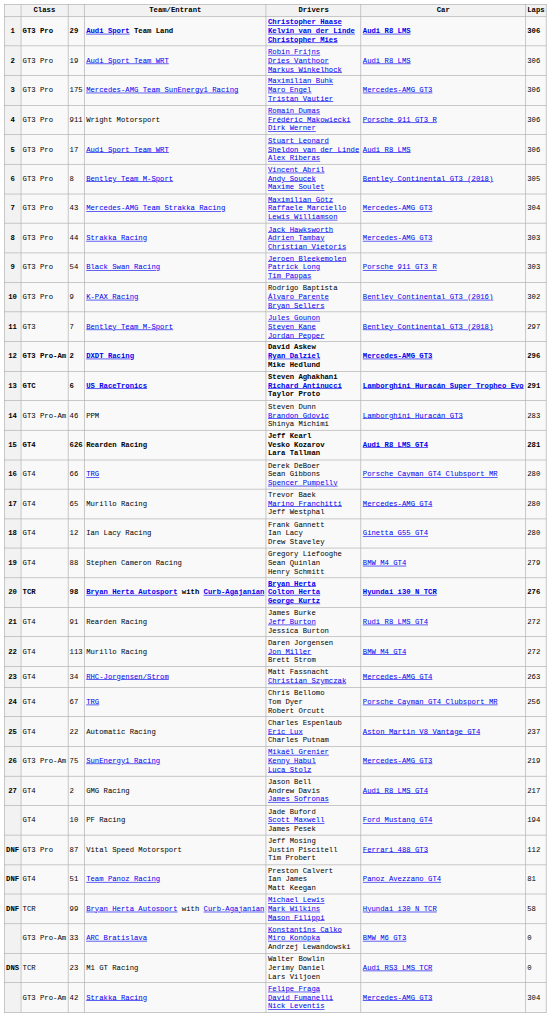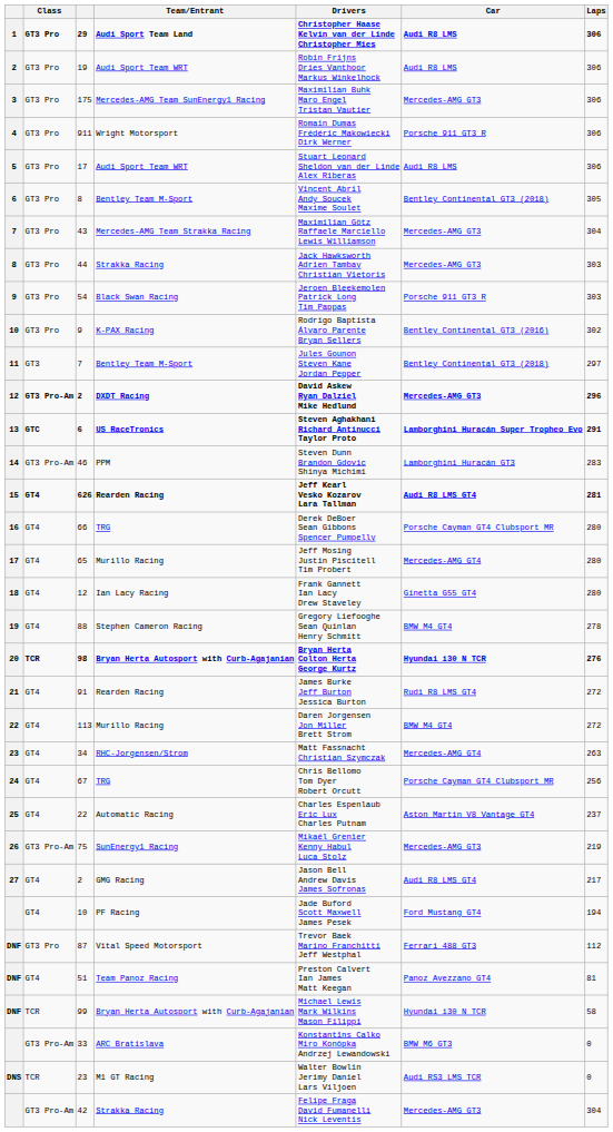 <table class="wikitable" style="font-size:90%;">
 <tr>
 <th></th>
 <th>Class</th>
 <th></th>
 <th>Team/Entrant</th>
 <th>Drivers</th>
 <th>Car</th>
 <th>Laps</th>
 </tr>
 <tr>
 <th>1</th>
 <td><strong>GT3 Pro</strong></td>
 <td><strong>29</strong></td>
 <td><strong> <a href='#'>Audi Sport</a> Team Land</strong></td>
 <td><strong> <a href='#'>Christopher Haase</a><br> <a href='#'>Kelvin van der Linde</a><br> <a href='#'>Christopher Mies</a></strong></td>
 <td><strong><a href='#'>Audi R8 LMS</a></strong></td>
 <td><strong>306</strong></td>
 </tr>
 <tr>
 <th>2</th>
 <td>GT3 Pro</td>
 <td>19</td>
 <td> <a href='#'>Audi Sport Team WRT</a></td>
 <td> <a href='#'>Robin Frijns</a><br> <a href='#'>Dries Vanthoor</a><br> <a href='#'>Markus Winkelhock</a></td>
 <td><a href='#'>Audi R8 LMS</a></td>
 <td>306</td>
 </tr>
 <tr>
 <th>3</th>
 <td>GT3 Pro</td>
 <td>175</td>
 <td> <a href='#'>Mercedes-AMG Team SunEnergy1 Racing</a></td>
 <td> <a href='#'>Maximilian Buhk</a><br> <a href='#'>Maro Engel</a><br> <a href='#'>Tristan Vautier</a></td>
 <td><a href='#'>Mercedes-AMG GT3</a></td>
 <td>306</td>
 </tr>
 <tr>
 <th>4</th>
 <td>GT3 Pro</td>
 <td>911</td>
 <td> Wright Motorsport</td>
 <td> <a href='#'>Romain Dumas</a><br> <a href='#'>Frédéric Makowiecki</a><br> <a href='#'>Dirk Werner</a></td>
 <td><a href='#'>Porsche 911 GT3 R</a></td>
 <td>306</td>
 </tr>
 <tr>
 <th>5</th>
 <td>GT3 Pro</td>
 <td>17</td>
 <td> <a href='#'>Audi Sport Team WRT</a></td>
 <td> <a href='#'>Stuart Leonard</a><br> <a href='#'>Sheldon van der Linde</a><br> <a href='#'>Alex Riberas</a></td>
 <td><a href='#'>Audi R8 LMS</a></td>
 <td>306</td>
 </tr>
 <tr>
 <th>6</th>
 <td>GT3 Pro</td>
 <td>8</td>
 <td> <a href='#'>Bentley Team M-Sport</a></td>
 <td> <a href='#'>Vincent Abril</a><br> <a href='#'>Andy Soucek</a><br> <a href='#'>Maxime Soulet</a></td>
 <td><a href='#'>Bentley Continental GT3 (2018)</a></td>
 <td>305</td>
 </tr>
 <tr>
 <th>7</th>
 <td>GT3 Pro</td>
 <td>43</td>
 <td> <a href='#'>Mercedes-AMG Team Strakka Racing</a></td>
 <td> <a href='#'>Maximilian Götz</a><br> <a href='#'>Raffaele Marciello</a><br> <a href='#'>Lewis Williamson</a></td>
 <td><a href='#'>Mercedes-AMG GT3</a></td>
 <td>304</td>
 </tr>
 <tr>
 <th>8</th>
 <td>GT3 Pro</td>
 <td>44</td>
 <td> <a href='#'>Strakka Racing</a></td>
 <td> <a href='#'>Jack Hawksworth</a><br> <a href='#'>Adrien Tambay</a><br> <a href='#'>Christian Vietoris</a></td>
 <td><a href='#'>Mercedes-AMG GT3</a></td>
 <td>303</td>
 </tr>
 <tr>
 <th>9</th>
 <td>GT3 Pro</td>
 <td>54</td>
 <td> <a href='#'>Black Swan Racing</a></td>
 <td> <a href='#'>Jeroen Bleekemolen</a><br> <a href='#'>Patrick Long</a><br> <a href='#'>Tim Pappas</a></td>
 <td><a href='#'>Porsche 911 GT3 R</a></td>
 <td>303</td>
 </tr>
 <tr>
 <th>10</th>
 <td>GT3 Pro</td>
 <td>9</td>
 <td> <a href='#'>K-PAX Racing</a></td>
 <td> Rodrigo Baptista<br> <a href='#'>Álvaro Parente</a><br> <a href='#'>Bryan Sellers</a></td>
 <td><a href='#'>Bentley Continental GT3 (2016)</a></td>
 <td>302</td>
 </tr>
 <tr>
 <th>11</th>
 <td>GT3</td>
 <td>7</td>
 <td> <a href='#'>Bentley Team M-Sport</a></td>
 <td> <a href='#'>Jules Gounon</a><br> <a href='#'>Steven Kane</a><br> <a href='#'>Jordan Pepper</a></td>
 <td><a href='#'>Bentley Continental GT3 (2018)</a></td>
 <td>297</td>
 </tr>
 <tr>
 <th>12</th>
 <td><strong>GT3 Pro-Am</strong></td>
 <td><strong>2</strong></td>
 <td><strong> <a href='#'>DXDT Racing</a></strong></td>
 <td><strong> David Askew<br> <a href='#'>Ryan Dalziel</a><br> Mike Hedlund</strong></td>
 <td><strong><a href='#'>Mercedes-AMG GT3</a></strong></td>
 <td><strong>296</strong></td>
 </tr>
 <tr>
 <th>13</th>
 <td><strong>GTC</strong></td>
 <td><strong>6</strong></td>
 <td><strong> <a href='#'>US RaceTronics</a></strong></td>
 <td><strong> Steven Aghakhani<br> <a href='#'>Richard Antinucci</a><br> Taylor Proto</strong></td>
 <td><strong><a href='#'>Lamborghini Huracán Super Tropheo Evo</a></strong></td>
 <td><strong>291</strong></td>
 </tr>
 <tr>
 <th>14</th>
 <td>GT3 Pro-Am</td>
 <td>46</td>
 <td> PPM</td>
 <td> Steven Dunn<br> <a href='#'>Brandon Gdovic</a><br> Shinya Michimi</td>
 <td><a href='#'>Lamborghini Huracán GT3</a></td>
 <td>283</td>
 </tr>
 <tr>
 <th>15</th>
 <td><strong>GT4</strong></td>
 <td><strong>626</strong></td>
 <td><strong> Rearden Racing</strong></td>
 <td><strong> Jeff Kearl<br> Vesko Kozarov<br> Lara Tallman</strong></td>
 <td><strong><a href='#'>Audi R8 LMS GT4</a></strong></td>
 <td><strong>281</strong></td>
 </tr>
 <tr>
 <th>16</th>
 <td>GT4</td>
 <td>66</td>
 <td> <a href='#'>TRG</a></td>
 <td> Derek DeBoer<br> Sean Gibbons<br> <a href='#'>Spencer Pumpelly</a></td>
 <td><a href='#'>Porsche Cayman GT4 Clubsport MR</a></td>
 <td>280</td>
 </tr>
 <tr>
 <th>17</th>
 <td>GT4</td>
 <td>65</td>
 <td> Murillo Racing</td>
-<td> Trevor Baek<br> <a href='#'>Marino Franchitti</a><br> Jeff Westphal</td>
+<td> Jeff Mosing<br> Justin Piscitell<br> Tim Probert</td>
 <td><a href='#'>Mercedes-AMG GT4</a></td>
 <td>280</td>
 </tr>
 <tr>
 <th>18</th>
 <td>GT4</td>
 <td>12</td>
 <td> Ian Lacy Racing</td>
 <td> Frank Gannett<br> Ian Lacy<br> Drew Staveley</td>
 <td><a href='#'>Ginetta G55 GT4</a></td>
 <td>280</td>
 </tr>
 <tr>
 <th>19</th>
 <td>GT4</td>
 <td>88</td>
 <td> Stephen Cameron Racing</td>
 <td> Gregory Liefooghe<br> Sean Quinlan<br> Henry Schmitt</td>
 <td><a href='#'>BMW M4 GT4</a></td>
-<td>279</td>
+<td>278</td>
 </tr>
 <tr>
 <th>20</th>
 <td><strong>TCR</strong></td>
 <td><strong>98</strong></td>
 <td><strong> <a href='#'>Bryan Herta Autosport</a> with <a href='#'>Curb-Agajanian</a></strong></td>
 <td><strong> <a href='#'>Bryan Herta</a><br> <a href='#'>Colton Herta</a><br> <a href='#'>George Kurtz</a></strong></td>
 <td><strong><a href='#'>Hyundai i30 N TCR</a></strong></td>
 <td><strong>276</strong></td>
 </tr>
 <tr>
 <th>21</th>
 <td>GT4</td>
 <td>91</td>
 <td> Rearden Racing</td>
 <td> James Burke<br> <a href='#'>Jeff Burton</a><br> Jessica Burton</td>
 <td><a href='#'>Rudi R8 LMS GT4</a></td>
 <td>272</td>
 </tr>
 <tr>
 <th>22</th>
 <td>GT4</td>
 <td>113</td>
 <td> Murillo Racing</td>
 <td> Daren Jorgensen<br> <a href='#'>Jon Miller</a><br> Brett Strom</td>
 <td><a href='#'>BMW M4 GT4</a></td>
 <td>272</td>
 </tr>
 <tr>
 <th>23</th>
 <td>GT4</td>
 <td>34</td>
 <td> <a href='#'>RHC-Jorgensen/Strom</a></td>
 <td> Matt Fassnacht<br> <a href='#'>Christian Szymczak</a></td>
 <td><a href='#'>Mercedes-AMG GT4</a></td>
 <td>263</td>
 </tr>
 <tr>
 <th>24</th>
 <td>GT4</td>
 <td>67</td>
 <td> <a href='#'>TRG</a></td>
 <td> Chris Bellomo<br> Tom Dyer<br> Robert Orcutt</td>
 <td><a href='#'>Porsche Cayman GT4 Clubsport MR</a></td>
 <td>256</td>
 </tr>
 <tr>
 <th>25</th>
 <td>GT4</td>
 <td>22</td>
 <td> Automatic Racing</td>
 <td> Charles Espenlaub<br> <a href='#'>Eric Lux</a><br> Charles Putnam</td>
 <td><a href='#'>Aston Martin V8 Vantage GT4</a></td>
 <td>237</td>
 </tr>
 <tr>
 <th>26</th>
 <td>GT3 Pro-Am</td>
 <td>75</td>
 <td> <a href='#'>SunEnergy1 Racing</a></td>
 <td> <a href='#'>Mikaël Grenier</a><br> <a href='#'>Kenny Habul</a><br> <a href='#'>Luca Stolz</a></td>
 <td><a href='#'>Mercedes-AMG GT3</a></td>
 <td>219</td>
 </tr>
 <tr>
 <th>27</th>
 <td>GT4</td>
 <td>2</td>
 <td> GMG Racing</td>
 <td> Jason Bell<br> Andrew Davis<br> <a href='#'>James Sofronas</a></td>
 <td><a href='#'>Audi R8 LMS GT4</a></td>
 <td>217</td>
 </tr>
 <tr>
 <th></th>
 <td>GT4</td>
 <td>10</td>
 <td> PF Racing</td>
 <td> Jade Buford<br> <a href='#'>Scott Maxwell</a><br> James Pesek</td>
 <td><a href='#'>Ford Mustang GT4</a></td>
 <td>194</td>
 </tr>
 <tr>
 <th>DNF</th>
 <td>GT3 Pro</td>
 <td>87</td>
 <td> Vital Speed Motorsport</td>
-<td> Jeff Mosing<br> Justin Piscitell<br> Tim Probert</td>
+<td> Trevor Baek<br> <a href='#'>Marino Franchitti</a><br> Jeff Westphal</td>
 <td><a href='#'>Ferrari 488 GT3</a></td>
 <td>112</td>
 </tr>
 <tr>
 <th>DNF</th>
 <td>GT4</td>
 <td>51</td>
 <td> <a href='#'>Team Panoz Racing</a></td>
 <td> Preston Calvert<br> Ian James<br> Matt Keegan</td>
 <td><a href='#'>Panoz Avezzano GT4</a></td>
 <td>81</td>
 </tr>
 <tr>
 <th>DNF</th>
 <td>TCR</td>
 <td>99</td>
 <td> <a href='#'>Bryan Herta Autosport</a> with <a href='#'>Curb-Agajanian</a></td>
 <td> <a href='#'>Michael Lewis</a><br> <a href='#'>Mark Wilkins</a><br> <a href='#'>Mason Filippi</a></td>
 <td><a href='#'>Hyundai i30 N TCR</a></td>
 <td>58</td>
 </tr>
 <tr>
 <th></th>
 <td>GT3 Pro-Am</td>
 <td>33</td>
 <td> <a href='#'>ARC Bratislava</a></td>
 <td> <a href='#'>Konstantīns Calko</a><br> <a href='#'>Miro Konôpka</a><br> Andrzej Lewandowski</td>
 <td><a href='#'>BMW M6 GT3</a></td>
 <td>0</td>
 </tr>
 <tr>
 <th>DNS</th>
 <td>TCR</td>
 <td>23</td>
 <td> M1 GT Racing</td>
 <td> Walter Bowlin<br> Jerimy Daniel<br> Lars Viljoen</td>
 <td><a href='#'>Audi RS3 LMS TCR</a></td>
 <td>0</td>
 </tr>
 <tr>
 <th></th>
 <td>GT3 Pro-Am</td>
 <td>42</td>
 <td> <a href='#'>Strakka Racing</a></td>
 <td> <a href='#'>Felipe Fraga</a><br> <a href='#'>David Fumanelli</a><br> <a href='#'>Nick Leventis</a></td>
 <td><a href='#'>Mercedes-AMG GT3</a></td>
 <td>304</td>
 </tr>
 </table>
